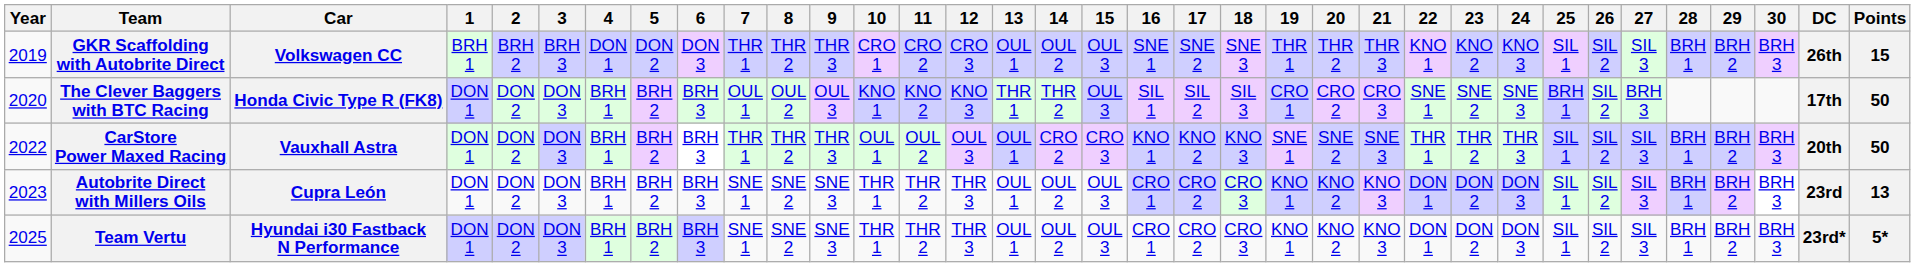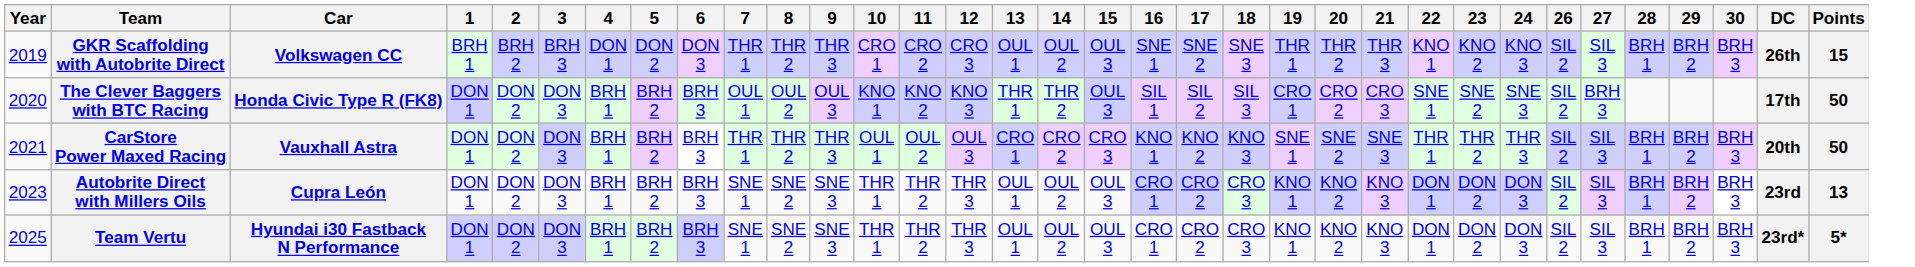 <table class="wikitable" style="text-align:center; font-size:85%">
 <tr>
 <th>Year</th>
 <th>Team</th>
 <th>Car</th>
 <th>1</th>
 <th>2</th>
 <th>3</th>
 <th>4</th>
 <th>5</th>
 <th>6</th>
 <th>7</th>
 <th>8</th>
 <th>9</th>
 <th>10</th>
 <th>11</th>
 <th>12</th>
 <th>13</th>
 <th>14</th>
 <th>15</th>
 <th>16</th>
 <th>17</th>
 <th>18</th>
 <th>19</th>
 <th>20</th>
 <th>21</th>
 <th>22</th>
 <th>23</th>
 <th>24</th>
-<th>25</th>
 <th>26</th>
 <th>27</th>
 <th>28</th>
 <th>29</th>
 <th>30</th>
 <th>DC</th>
 <th>Points</th>
 </tr>
 <tr>
 <td><a href='#'>2019</a></td>
 <th nowrap><a href='#'>GKR Scaffolding<br>with Autobrite Direct</a></th>
 <th nowrap><a href='#'>Volkswagen CC</a></th>
 <td style="background:#DFFFDF;"><a href='#'>BRH<br>1</a><br></td>
 <td style="background:#CFCFFF;"><a href='#'>BRH<br>2</a><br></td>
 <td style="background:#CFCFFF;"><a href='#'>BRH<br>3</a><br></td>
 <td style="background:#CFCFFF;"><a href='#'>DON<br>1</a><br></td>
 <td style="background:#CFCFFF;"><a href='#'>DON<br>2</a><br></td>
 <td style="background:#EFCFFF;"><a href='#'>DON<br>3</a><br></td>
 <td style="background:#CFCFFF;"><a href='#'>THR<br>1</a><br></td>
 <td style="background:#CFCFFF;"><a href='#'>THR<br>2</a><br></td>
 <td style="background:#CFCFFF;"><a href='#'>THR<br>3</a><br></td>
 <td style="background:#EFCFFF;"><a href='#'>CRO<br>1</a><br></td>
 <td style="background:#CFCFFF;"><a href='#'>CRO<br>2</a><br></td>
 <td style="background:#CFCFFF;"><a href='#'>CRO<br>3</a><br></td>
 <td style="background:#CFCFFF;"><a href='#'>OUL<br>1</a><br></td>
 <td style="background:#CFCFFF;"><a href='#'>OUL<br>2</a><br></td>
 <td style="background:#CFCFFF;"><a href='#'>OUL<br>3</a><br></td>
 <td style="background:#CFCFFF;"><a href='#'>SNE<br>1</a><br></td>
 <td style="background:#CFCFFF;"><a href='#'>SNE<br>2</a><br></td>
 <td style="background:#EFCFFF;"><a href='#'>SNE<br>3</a><br></td>
 <td style="background:#CFCFFF;"><a href='#'>THR<br>1</a><br></td>
 <td style="background:#CFCFFF;"><a href='#'>THR<br>2</a><br></td>
 <td style="background:#CFCFFF;"><a href='#'>THR<br>3</a><br></td>
 <td style="background:#EFCFFF;"><a href='#'>KNO<br>1</a><br></td>
 <td style="background:#CFCFFF;"><a href='#'>KNO<br>2</a><br></td>
 <td style="background:#CFCFFF;"><a href='#'>KNO<br>3</a><br></td>
-<td style="background:#EFCFFF;"><a href='#'>SIL<br>1</a><br></td>
 <td style="background:#CFCFFF;"><a href='#'>SIL<br>2</a><br></td>
 <td style="background:#DFFFDF;"><a href='#'>SIL<br>3</a><br></td>
 <td style="background:#CFCFFF;"><a href='#'>BRH<br>1</a><br></td>
 <td style="background:#CFCFFF;"><a href='#'>BRH<br>2</a><br></td>
 <td style="background:#EFCFFF;"><a href='#'>BRH<br>3</a><br></td>
 <th>26th</th>
 <th>15</th>
 </tr>
 <tr>
 <td><a href='#'>2020</a></td>
 <th nowrap><a href='#'>The Clever Baggers<br>with BTC Racing</a></th>
 <th nowrap><a href='#'>Honda Civic Type R (FK8)</a></th>
 <td style="background:#CFCFFF;"><a href='#'>DON<br>1</a><br></td>
 <td style="background:#DFFFDF;"><a href='#'>DON<br>2</a><br></td>
 <td style="background:#DFFFDF;"><a href='#'>DON<br>3</a><br></td>
 <td style="background:#DFFFDF;"><a href='#'>BRH<br>1</a><br></td>
 <td style="background:#EFCFFF;"><a href='#'>BRH<br>2</a><br></td>
 <td style="background:#DFFFDF;"><a href='#'>BRH<br>3</a><br></td>
 <td style="background:#DFFFDF;"><a href='#'>OUL<br>1</a><br></td>
 <td style="background:#DFFFDF;"><a href='#'>OUL<br>2</a><br></td>
 <td style="background:#EFCFFF;"><a href='#'>OUL<br>3</a><br></td>
 <td style="background:#CFCFFF;"><a href='#'>KNO<br>1</a><br></td>
 <td style="background:#CFCFFF;"><a href='#'>KNO<br>2</a><br></td>
 <td style="background:#CFCFFF;"><a href='#'>KNO<br>3</a><br></td>
 <td style="background:#DFFFDF;"><a href='#'>THR<br>1</a><br></td>
 <td style="background:#DFFFDF;"><a href='#'>THR<br>2</a><br></td>
 <td style="background:#CFCFFF;"><a href='#'>OUL<br>3</a><br></td>
 <td style="background:#EFCFFF;"><a href='#'>SIL<br>1</a><br></td>
 <td style="background:#EFCFFF;"><a href='#'>SIL<br>2</a><br></td>
 <td style="background:#EFCFFF;"><a href='#'>SIL<br>3</a><br></td>
 <td style="background:#CFCFFF;"><a href='#'>CRO<br>1</a><br></td>
 <td style="background:#EFCFFF;"><a href='#'>CRO<br>2</a><br></td>
 <td style="background:#EFCFFF;"><a href='#'>CRO<br>3</a><br></td>
 <td style="background:#DFFFDF;"><a href='#'>SNE<br>1</a><br></td>
 <td style="background:#DFFFDF;"><a href='#'>SNE<br>2</a><br></td>
 <td style="background:#DFFFDF;"><a href='#'>SNE<br>3</a><br></td>
-<td style="background:#CFCFFF;"><a href='#'>BRH<br>1</a><br></td>
 <td style="background:#DFFFDF;"><a href='#'>SIL<br>2</a><br></td>
 <td style="background:#DFFFDF;"><a href='#'>BRH<br>3</a><br></td>
 <td></td>
 <td></td>
 <td></td>
 <th>17th</th>
 <th>50</th>
 </tr>
 <tr>
-<td><a href='#'>2022</a></td>
+<td><a href='#'>2021</a></td>
 <th nowrap><a href='#'>CarStore<br>Power Maxed Racing</a></th>
 <th nowrap><a href='#'>Vauxhall Astra</a></th>
 <td style="background:#DFFFDF;"><a href='#'>DON<br>1</a><br></td>
 <td style="background:#DFFFDF;"><a href='#'>DON<br>2</a><br></td>
 <td style="background:#CFCFFF;"><a href='#'>DON<br>3</a><br></td>
 <td style="background:#DFFFDF;"><a href='#'>BRH<br>1</a><br></td>
 <td style="background:#EFCFFF;"><a href='#'>BRH<br>2</a><br></td>
 <td style="background:#FFFFFF;"><a href='#'>BRH<br>3</a><br></td>
 <td style="background:#DFFFDF;"><a href='#'>THR<br>1</a><br></td>
 <td style="background:#DFFFDF;"><a href='#'>THR<br>2</a><br></td>
 <td style="background:#DFFFDF;"><a href='#'>THR<br>3</a><br></td>
 <td style="background:#DFFFDF;"><a href='#'>OUL<br>1</a><br></td>
 <td style="background:#DFFFDF;"><a href='#'>OUL<br>2</a><br></td>
 <td style="background:#EFCFFF;"><a href='#'>OUL<br>3</a><br></td>
-<td style="background:#CFCFFF;"><a href='#'>OUL<br>1</a><br></td>
+<td style="background:#CFCFFF;"><a href='#'>CRO<br>1</a><br></td>
 <td style="background:#EFCFFF;"><a href='#'>CRO<br>2</a><br></td>
 <td style="background:#EFCFFF;"><a href='#'>CRO<br>3</a><br></td>
 <td style="background:#CFCFFF;"><a href='#'>KNO<br>1</a><br></td>
 <td style="background:#CFCFFF;"><a href='#'>KNO<br>2</a><br></td>
 <td style="background:#CFCFFF;"><a href='#'>KNO<br>3</a><br></td>
 <td style="background:#EFCFFF;"><a href='#'>SNE<br>1</a><br></td>
 <td style="background:#CFCFFF;"><a href='#'>SNE<br>2</a><br></td>
 <td style="background:#CFCFFF;"><a href='#'>SNE<br>3</a><br></td>
 <td style="background:#DFFFDF;"><a href='#'>THR<br>1</a><br></td>
 <td style="background:#DFFFDF;"><a href='#'>THR<br>2</a><br></td>
 <td style="background:#DFFFDF;"><a href='#'>THR<br>3</a><br></td>
-<td style="background:#CFCFFF;"><a href='#'>SIL<br>1</a><br></td>
 <td style="background:#CFCFFF;"><a href='#'>SIL<br>2</a><br></td>
 <td style="background:#CFCFFF;"><a href='#'>SIL<br>3</a><br></td>
 <td style="background:#CFCFFF;"><a href='#'>BRH<br>1</a><br></td>
 <td style="background:#CFCFFF;"><a href='#'>BRH<br>2</a><br></td>
 <td style="background:#EFCFFF;"><a href='#'>BRH<br>3</a><br></td>
 <th>20th</th>
 <th>50</th>
 </tr>
 <tr>
 <td><a href='#'>2023</a></td>
 <th nowrap><a href='#'>Autobrite Direct<br>with Millers Oils</a></th>
 <th nowrap><a href='#'>Cupra León</a></th>
 <td><a href='#'>DON<br>1</a></td>
 <td><a href='#'>DON<br>2</a></td>
 <td><a href='#'>DON<br>3</a></td>
 <td><a href='#'>BRH<br>1</a></td>
 <td><a href='#'>BRH<br>2</a></td>
 <td><a href='#'>BRH<br>3</a></td>
 <td><a href='#'>SNE<br>1</a></td>
 <td><a href='#'>SNE<br>2</a></td>
 <td><a href='#'>SNE<br>3</a></td>
 <td><a href='#'>THR<br>1</a></td>
 <td><a href='#'>THR<br>2</a></td>
 <td><a href='#'>THR<br>3</a></td>
 <td><a href='#'>OUL<br>1</a></td>
 <td><a href='#'>OUL<br>2</a></td>
 <td><a href='#'>OUL<br>3</a></td>
 <td style="background:#CFCFFF;"><a href='#'>CRO<br>1</a><br></td>
 <td style="background:#CFCFFF;"><a href='#'>CRO<br>2</a><br></td>
 <td style="background:#DFFFDF;"><a href='#'>CRO<br>3</a><br></td>
 <td style="background:#CFCFFF;"><a href='#'>KNO<br>1</a><br></td>
 <td style="background:#CFCFFF;"><a href='#'>KNO<br>2</a><br></td>
 <td style="background:#EFCFFF;"><a href='#'>KNO<br>3</a><br></td>
 <td style="background:#CFCFFF;"><a href='#'>DON<br>1</a><br></td>
 <td style="background:#CFCFFF;"><a href='#'>DON<br>2</a><br></td>
 <td style="background:#CFCFFF;"><a href='#'>DON<br>3</a><br></td>
-<td style="background:#DFFFDF;"><a href='#'>SIL<br>1</a><br></td>
 <td style="background:#DFFFDF;"><a href='#'>SIL<br>2</a><br></td>
 <td style="background:#EFCFFF;"><a href='#'>SIL<br>3</a><br></td>
 <td style="background:#CFCFFF;"><a href='#'>BRH<br>1</a><br></td>
 <td style="background:#EFCFFF;"><a href='#'>BRH<br>2</a><br></td>
 <td style="background:#FFFFFF;"><a href='#'>BRH<br>3</a><br></td>
 <th>23rd</th>
 <th>13</th>
 </tr>
 <tr>
 <td><a href='#'>2025</a></td>
 <th><a href='#'>Team Vertu</a></th>
 <th><a href='#'>Hyundai i30 Fastback<br>N Performance</a></th>
 <td style="background:#CFCFFF;"><a href='#'>DON<br>1</a><br></td>
 <td style="background:#CFCFFF;"><a href='#'>DON<br>2</a><br></td>
 <td style="background:#CFCFFF;"><a href='#'>DON<br>3</a><br></td>
 <td style="background:#DFFFDF;"><a href='#'>BRH<br>1</a><br></td>
 <td style="background:#DFFFDF;"><a href='#'>BRH<br>2</a><br></td>
 <td style="background:#CFCFFF;"><a href='#'>BRH<br>3</a><br></td>
 <td><a href='#'>SNE<br>1</a></td>
 <td><a href='#'>SNE<br>2</a></td>
 <td><a href='#'>SNE<br>3</a></td>
 <td style="background:#;"><a href='#'>THR<br>1</a><br></td>
 <td style="background:#;"><a href='#'>THR<br>2</a><br></td>
 <td style="background:#;"><a href='#'>THR<br>3</a><br></td>
 <td style="background:#;"><a href='#'>OUL<br>1</a><br></td>
 <td style="background:#;"><a href='#'>OUL<br>2</a><br></td>
 <td style="background:#;"><a href='#'>OUL<br>3</a><br></td>
 <td><a href='#'>CRO<br>1</a></td>
 <td><a href='#'>CRO<br>2</a></td>
 <td><a href='#'>CRO<br>3</a></td>
 <td><a href='#'>KNO<br>1</a></td>
 <td><a href='#'>KNO<br>2</a></td>
 <td><a href='#'>KNO<br>3</a></td>
 <td><a href='#'>DON<br>1</a></td>
 <td><a href='#'>DON<br>2</a></td>
 <td><a href='#'>DON<br>3</a></td>
-<td><a href='#'>SIL<br>1</a></td>
 <td><a href='#'>SIL<br>2</a></td>
 <td><a href='#'>SIL<br>3</a></td>
 <td><a href='#'>BRH<br>1</a></td>
 <td><a href='#'>BRH<br>2</a></td>
 <td><a href='#'>BRH<br>3</a></td>
 <th>23rd*</th>
 <th>5*</th>
 </tr>
 </table>
